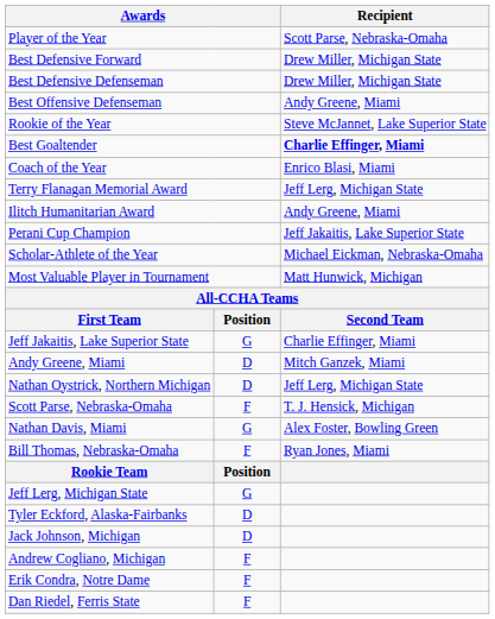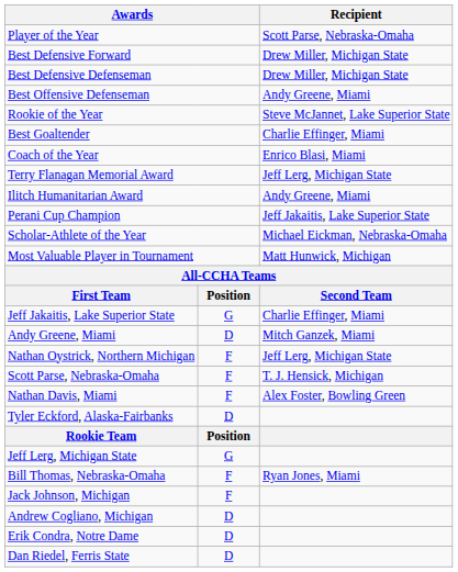 <table class="wikitable">
 <tr>
 <th colspan=2><a href='#'>Awards</a></th>
 <th>Recipient</th>
 </tr>
 <tr>
 <td colspan=2><a href='#'>Player of the Year</a></td>
 <td><a href='#'>Scott Parse</a>, <a href='#'>Nebraska-Omaha</a></td>
 </tr>
 <tr>
 <td colspan=2><a href='#'>Best Defensive Forward</a></td>
 <td><a href='#'>Drew Miller</a>, <a href='#'>Michigan State</a></td>
 </tr>
 <tr>
 <td colspan=2><a href='#'>Best Defensive Defenseman</a></td>
 <td><a href='#'>Drew Miller</a>, <a href='#'>Michigan State</a></td>
 </tr>
 <tr>
 <td colspan=2><a href='#'>Best Offensive Defenseman</a></td>
 <td><a href='#'>Andy Greene</a>, <a href='#'>Miami</a></td>
 </tr>
 <tr>
 <td colspan=2><a href='#'>Rookie of the Year</a></td>
 <td><a href='#'>Steve McJannet</a>, <a href='#'>Lake Superior State</a></td>
 </tr>
 <tr>
 <td colspan=2><a href='#'>Best Goaltender</a></td>
-<td><strong><a href='#'>Charlie Effinger</a>, <a href='#'>Miami</a></strong></td>
+<td><a href='#'>Charlie Effinger</a>, <a href='#'>Miami</a></td>
 </tr>
 <tr>
 <td colspan=2><a href='#'>Coach of the Year</a></td>
 <td><a href='#'>Enrico Blasi</a>, <a href='#'>Miami</a></td>
 </tr>
 <tr>
 <td colspan=2><a href='#'>Terry Flanagan Memorial Award</a></td>
 <td><a href='#'>Jeff Lerg</a>, <a href='#'>Michigan State</a></td>
 </tr>
 <tr>
 <td colspan=2><a href='#'>Ilitch Humanitarian Award</a></td>
 <td><a href='#'>Andy Greene</a>, <a href='#'>Miami</a></td>
 </tr>
 <tr>
 <td colspan=2><a href='#'>Perani Cup Champion</a></td>
 <td><a href='#'>Jeff Jakaitis</a>, <a href='#'>Lake Superior State</a></td>
 </tr>
 <tr>
 <td colspan=2><a href='#'>Scholar-Athlete of the Year</a></td>
 <td><a href='#'>Michael Eickman</a>, <a href='#'>Nebraska-Omaha</a></td>
 </tr>
 <tr>
 <td colspan=2><a href='#'>Most Valuable Player in Tournament</a></td>
 <td><a href='#'>Matt Hunwick</a>, <a href='#'>Michigan</a></td>
 </tr>
 <tr>
 <th colspan=3><a href='#'>All-CCHA Teams</a></th>
 </tr>
 <tr>
 <th><a href='#'>First Team</a></th>
 <th>  Position  </th>
 <th><a href='#'>Second Team</a></th>
 </tr>
 <tr>
 <td><a href='#'>Jeff Jakaitis</a>, <a href='#'>Lake Superior State</a></td>
 <td align=center><a href='#'>G</a></td>
 <td><a href='#'>Charlie Effinger</a>, <a href='#'>Miami</a></td>
 </tr>
 <tr>
 <td><a href='#'>Andy Greene</a>, <a href='#'>Miami</a></td>
 <td align=center><a href='#'>D</a></td>
 <td><a href='#'>Mitch Ganzek</a>, <a href='#'>Miami</a></td>
 </tr>
 <tr>
 <td><a href='#'>Nathan Oystrick</a>, <a href='#'>Northern Michigan</a></td>
-<td align=center><a href='#'>D</a></td>
+<td align=center><a href='#'>F</a></td>
 <td><a href='#'>Jeff Lerg</a>, <a href='#'>Michigan State</a></td>
 </tr>
 <tr>
 <td><a href='#'>Scott Parse</a>, <a href='#'>Nebraska-Omaha</a></td>
 <td align=center><a href='#'>F</a></td>
 <td><a href='#'>T. J. Hensick</a>, <a href='#'>Michigan</a></td>
 </tr>
 <tr>
 <td><a href='#'>Nathan Davis</a>, <a href='#'>Miami</a></td>
-<td align=center><a href='#'>G</a></td>
+<td align=center><a href='#'>F</a></td>
 <td><a href='#'>Alex Foster</a>, <a href='#'>Bowling Green</a></td>
 </tr>
 <tr>
-<td><a href='#'>Bill Thomas</a>, <a href='#'>Nebraska-Omaha</a></td>
-<td align=center><a href='#'>F</a></td>
-<td><a href='#'>Ryan Jones</a>, <a href='#'>Miami</a></td>
+<td><a href='#'>Tyler Eckford</a>, <a href='#'>Alaska-Fairbanks</a></td>
+<td align=center><a href='#'>D</a></td>
+<td></td>
 </tr>
 <tr>
 <th><a href='#'>Rookie Team</a></th>
 <th>  Position  </th>
 <th></th>
 </tr>
 <tr>
 <td><a href='#'>Jeff Lerg</a>, <a href='#'>Michigan State</a></td>
 <td align=center><a href='#'>G</a></td>
 <td></td>
 </tr>
 <tr>
-<td><a href='#'>Tyler Eckford</a>, <a href='#'>Alaska-Fairbanks</a></td>
+<td><a href='#'>Bill Thomas</a>, <a href='#'>Nebraska-Omaha</a></td>
+<td align=center><a href='#'>F</a></td>
+<td><a href='#'>Ryan Jones</a>, <a href='#'>Miami</a></td>
+</tr>
+<tr>
+<td><a href='#'>Jack Johnson</a>, <a href='#'>Michigan</a></td>
+<td align=center><a href='#'>F</a></td>
+<td></td>
+</tr>
+<tr>
+<td><a href='#'>Andrew Cogliano</a>, <a href='#'>Michigan</a></td>
 <td align=center><a href='#'>D</a></td>
 <td></td>
 </tr>
 <tr>
-<td><a href='#'>Jack Johnson</a>, <a href='#'>Michigan</a></td>
+<td><a href='#'>Erik Condra</a>, <a href='#'>Notre Dame</a></td>
 <td align=center><a href='#'>D</a></td>
 <td></td>
 </tr>
 <tr>
-<td><a href='#'>Andrew Cogliano</a>, <a href='#'>Michigan</a></td>
-<td align=center><a href='#'>F</a></td>
-<td></td>
-</tr>
-<tr>
-<td><a href='#'>Erik Condra</a>, <a href='#'>Notre Dame</a></td>
-<td align=center><a href='#'>F</a></td>
-<td></td>
-</tr>
-<tr>
 <td><a href='#'>Dan Riedel</a>, <a href='#'>Ferris State</a></td>
-<td align=center><a href='#'>F</a></td>
+<td align=center><a href='#'>D</a></td>
 <td></td>
 </tr>
 </table>
